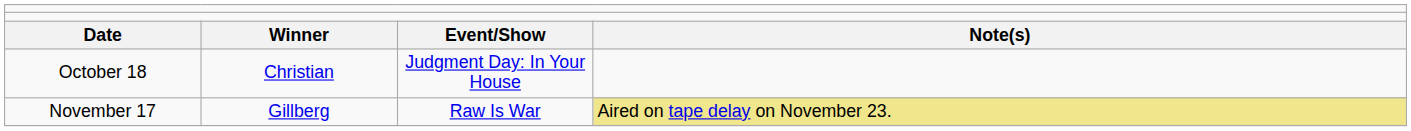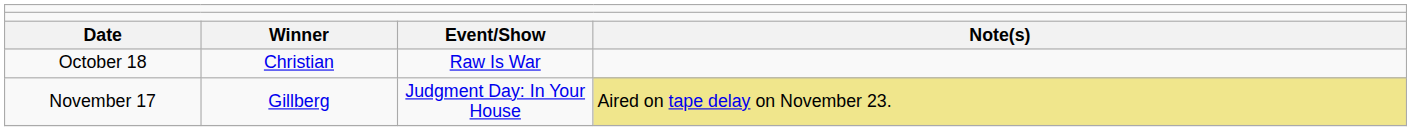 <table class="wikitable" style="text-align:center; width:100%;">
 <tr>
 <td colspan="5"></td>
 </tr>
 <tr>
 <td colspan="5"><strong></strong></td>
 </tr>
 <tr>
 <th width=14%>Date</th>
 <th width=14%>Winner</th>
 <th width=14%>Event/Show</th>
 <th width=58%>Note(s)</th>
 </tr>
 <tr>
 <td>October 18</td>
 <td><a href='#'>Christian</a></td>
-<td><a href='#'>Judgment Day: In Your House</a></td>
+<td><a href='#'>Raw Is War</a></td>
 <td align=left></td>
 </tr>
 <tr>
 <td>November 17</td>
 <td><a href='#'>Gillberg</a></td>
-<td><a href='#'>Raw Is War</a></td>
+<td><a href='#'>Judgment Day: In Your House</a></td>
 <td align=left style="background: khaki;">Aired on <a href='#'>tape delay</a> on November 23.</td>
 </tr>
 <tr>
 </tr>
 </table>
